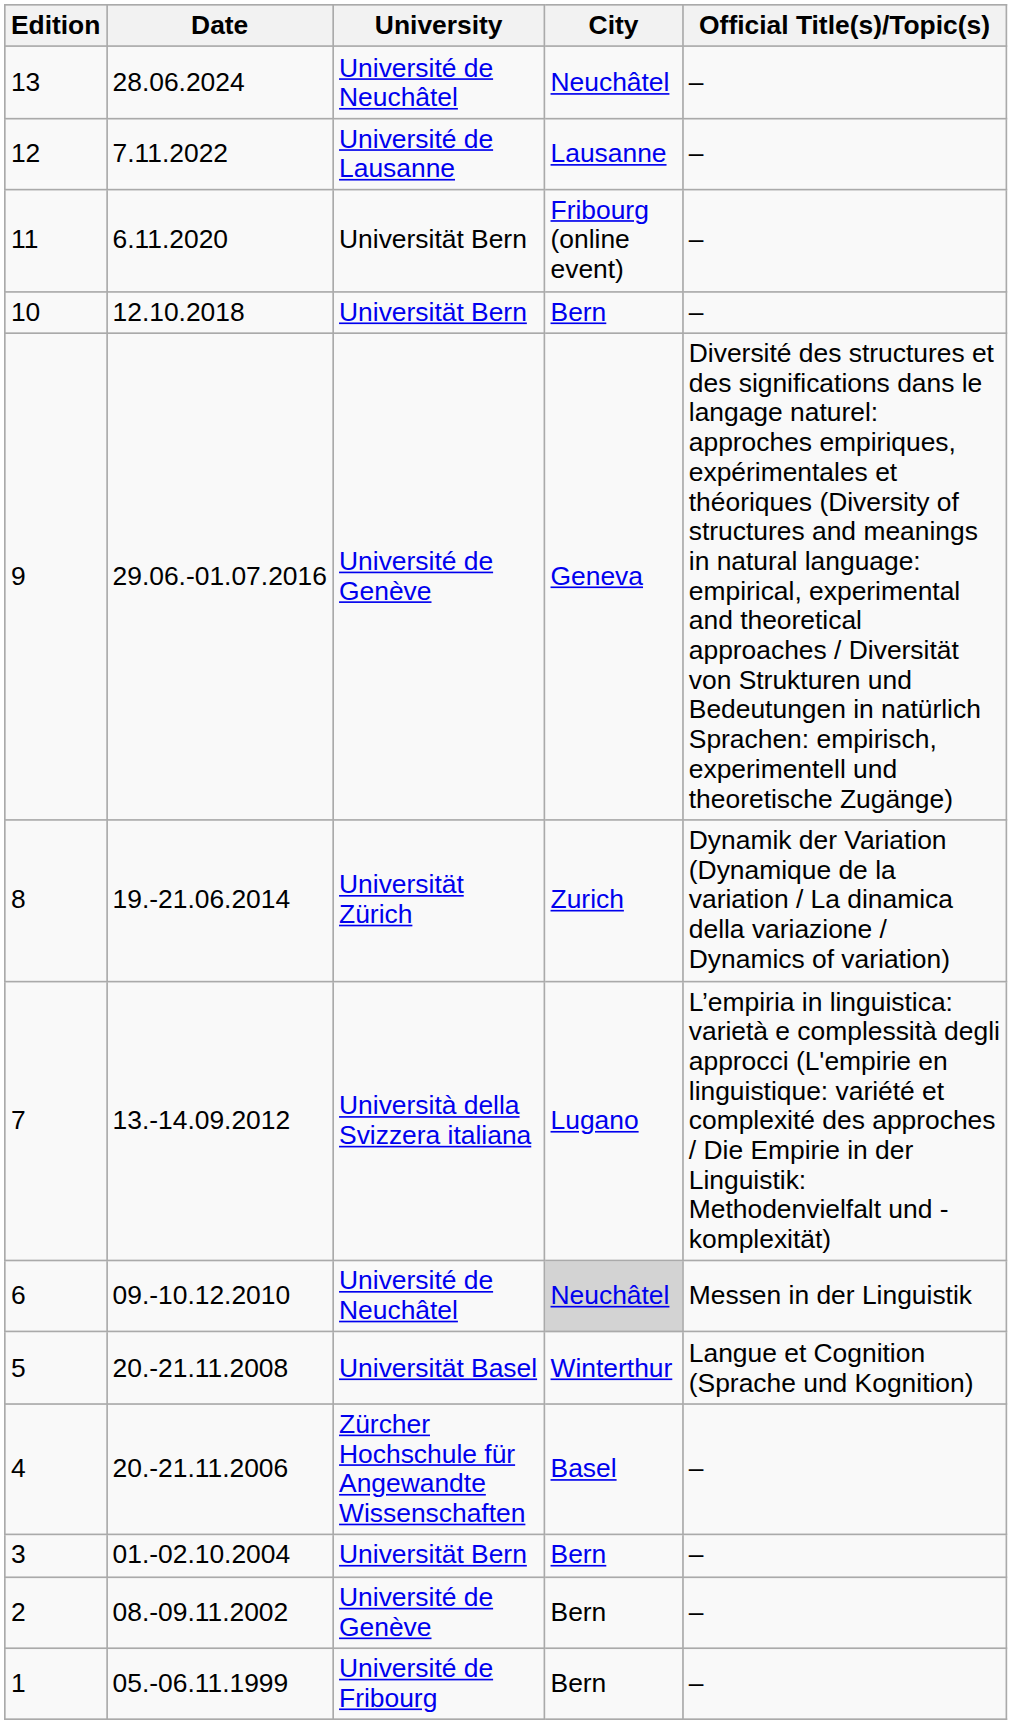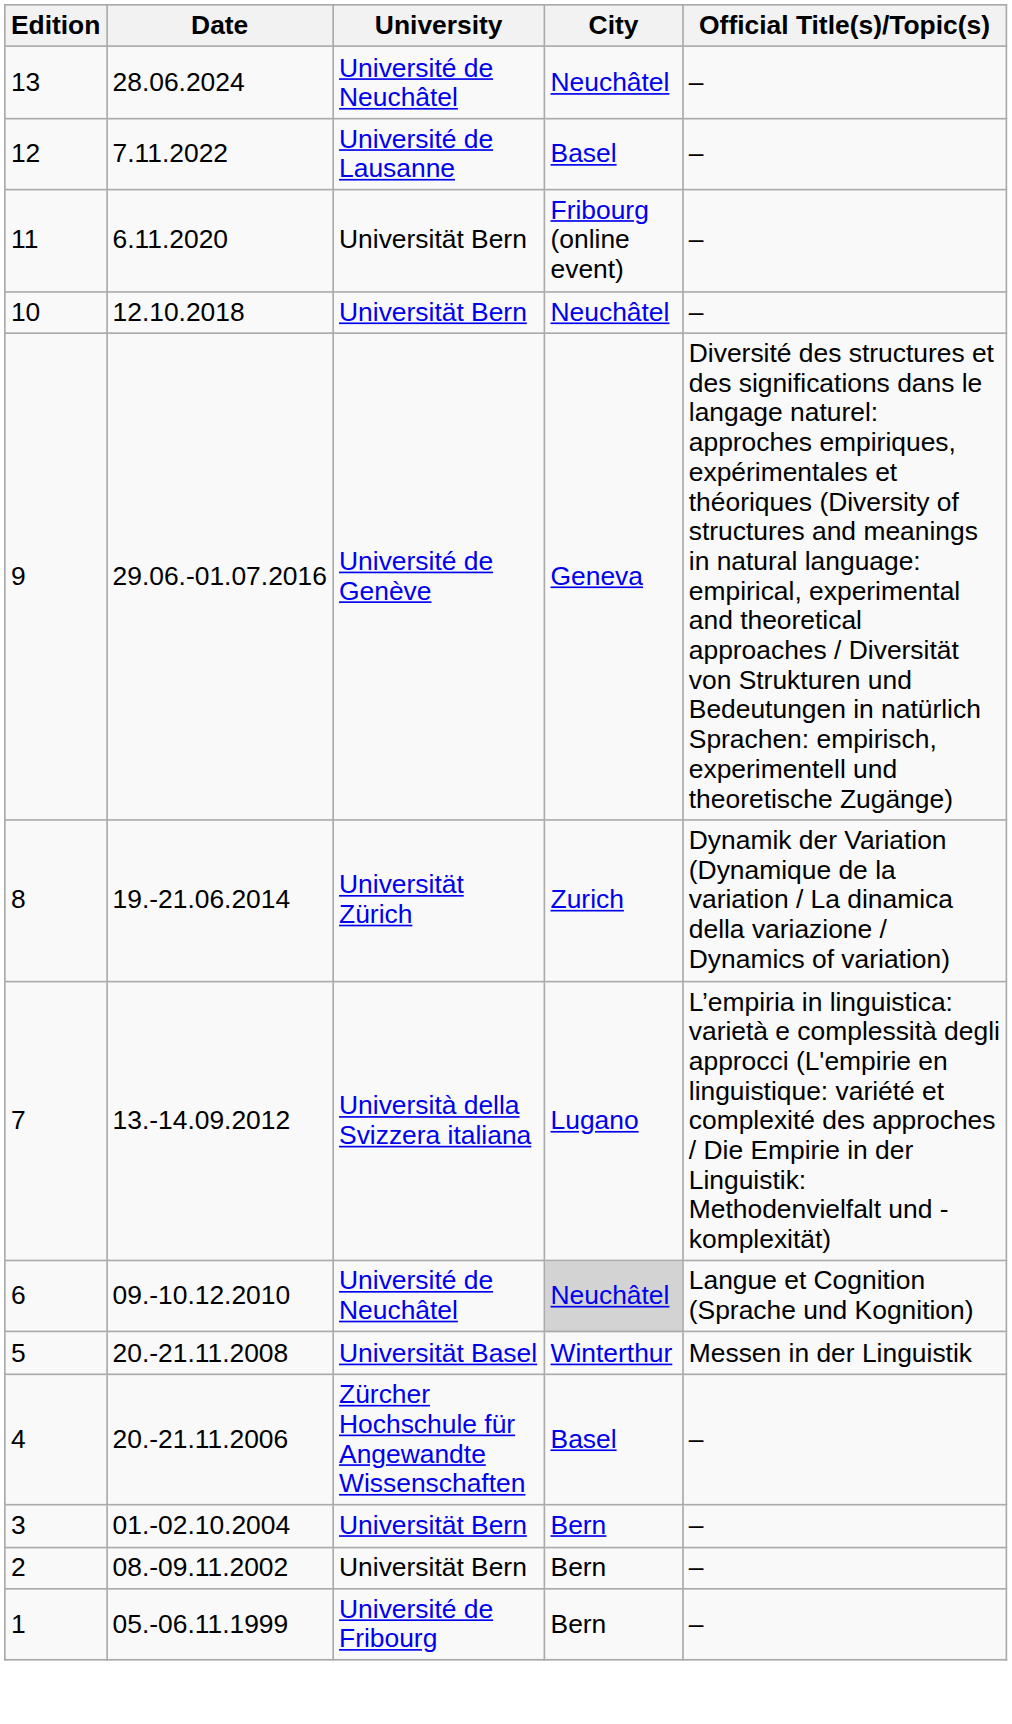 <table class="wikitable">
 <tr>
 <th>Edition</th>
 <th>Date</th>
 <th>University</th>
 <th>City</th>
 <th>Official Title(s)/Topic(s)</th>
 </tr>
 <tr>
 <td>13</td>
 <td>28.06.2024</td>
 <td><a href='#'>Université de Neuchâtel</a></td>
 <td><a href='#'>Neuchâtel</a></td>
 <td>–</td>
 </tr>
 <tr>
 <td>12</td>
 <td>7.11.2022</td>
 <td><a href='#'>Université de Lausanne</a></td>
-<td><a href='#'>Lausanne</a></td>
+<td><a href='#'>Basel</a></td>
 <td>–</td>
 </tr>
 <tr>
 <td>11</td>
 <td>6.11.2020</td>
 <td>Universität Bern</td>
 <td><a href='#'>Fribourg</a> (online event)</td>
 <td>–</td>
 </tr>
 <tr>
 <td>10</td>
 <td>12.10.2018</td>
 <td><a href='#'>Universität Bern</a></td>
-<td><a href='#'>Bern</a></td>
+<td><a href='#'>Neuchâtel</a></td>
 <td>–</td>
 </tr>
 <tr>
 <td>9</td>
 <td>29.06.-01.07.2016</td>
 <td><a href='#'>Université de Genève</a></td>
 <td><a href='#'>Geneva</a></td>
 <td>Diversité des structures et des significations dans le langage naturel: approches empiriques, expérimentales et théoriques (Diversity of structures and meanings in natural language: empirical, experimental and theoretical approaches / Diversität von Strukturen und Bedeutungen in natürlich Sprachen: empirisch, experimentell und theoretische Zugänge)</td>
 </tr>
 <tr>
 <td>8</td>
 <td>19.-21.06.2014</td>
 <td><a href='#'>Universität Zürich</a></td>
 <td><a href='#'>Zurich</a></td>
 <td>Dynamik der Variation (Dynamique de la variation / La dinamica della variazione / Dynamics of variation)</td>
 </tr>
 <tr>
 <td>7</td>
 <td>13.-14.09.2012</td>
 <td><a href='#'>Università della Svizzera italiana</a></td>
 <td><a href='#'>Lugano</a></td>
 <td>L’empiria in linguistica: varietà e complessità degli approcci  (L'empirie en linguistique: variété et complexité des approches / Die Empirie in der Linguistik: Methodenvielfalt und -komplexität)</td>
 </tr>
 <tr>
 <td>6</td>
 <td>09.-10.12.2010</td>
 <td><a href='#'>Université de Neuchâtel</a></td>
 <td style="background: lightgrey;"><a href='#'>Neuchâtel</a></td>
-<td>Messen in der Linguistik</td>
+<td>Langue et Cognition (Sprache und Kognition)</td>
 </tr>
 <tr>
 <td>5</td>
 <td>20.-21.11.2008</td>
 <td><a href='#'>Universität Basel</a></td>
 <td><a href='#'>Winterthur</a></td>
-<td>Langue et Cognition (Sprache und Kognition)</td>
+<td>Messen in der Linguistik</td>
 </tr>
 <tr>
 <td>4</td>
 <td>20.-21.11.2006</td>
 <td><a href='#'>Zürcher Hochschule für Angewandte Wissenschaften</a></td>
 <td><a href='#'>Basel</a></td>
 <td>–</td>
 </tr>
 <tr>
 <td>3</td>
 <td>01.-02.10.2004</td>
 <td><a href='#'>Universität Bern</a></td>
 <td><a href='#'>Bern</a></td>
 <td>–</td>
 </tr>
 <tr>
 <td>2</td>
 <td>08.-09.11.2002</td>
-<td><a href='#'>Université de Genève</a></td>
+<td>Universität Bern</td>
 <td>Bern</td>
 <td>–</td>
 </tr>
 <tr>
 <td>1</td>
 <td>05.-06.11.1999</td>
 <td><a href='#'>Université de Fribourg</a></td>
 <td>Bern</td>
 <td>–</td>
 </tr>
 </table>
